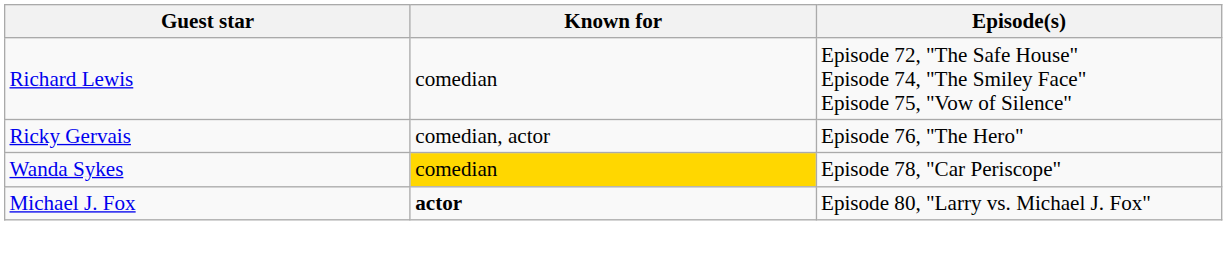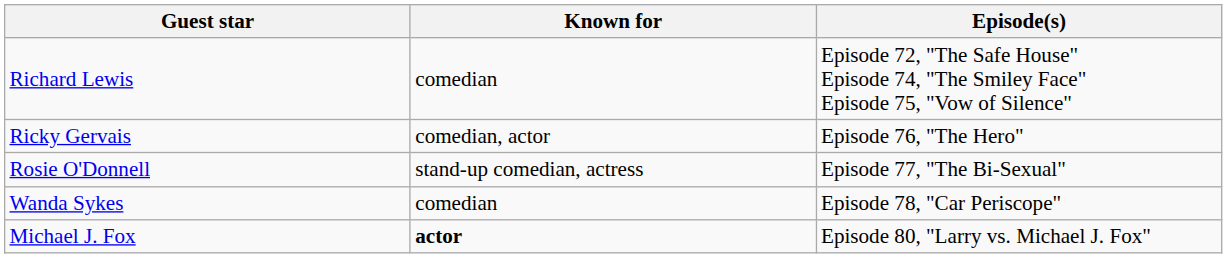 <table class="wikitable">
 <tr>
 <th scope="col" style="width:300px;">Guest star</th>
 <th scope="col" style="width:300px;">Known for</th>
 <th scope="col" style="width:300px;">Episode(s)</th>
 </tr>
 <tr>
 <td><a href='#'>Richard Lewis</a></td>
 <td>comedian</td>
 <td>Episode 72, "The Safe House"<br>Episode 74, "The Smiley Face"<br>Episode 75, "Vow of Silence"</td>
 </tr>
 <tr>
 <td><a href='#'>Ricky Gervais</a></td>
 <td>comedian, actor</td>
 <td>Episode 76, "The Hero"</td>
 </tr>
 <tr>
+<td><a href='#'>Rosie O'Donnell</a></td>
+<td>stand-up comedian, actress</td>
+<td>Episode 77, "The Bi-Sexual"</td>
+</tr>
+<tr>
 <td><a href='#'>Wanda Sykes</a></td>
-<td style="background: gold;">comedian</td>
+<td>comedian</td>
 <td>Episode 78, "Car Periscope"</td>
 </tr>
 <tr>
 <td><a href='#'>Michael J. Fox</a></td>
 <td><strong>actor</strong></td>
 <td>Episode 80, "Larry vs. Michael J. Fox"</td>
 </tr>
 </table>
